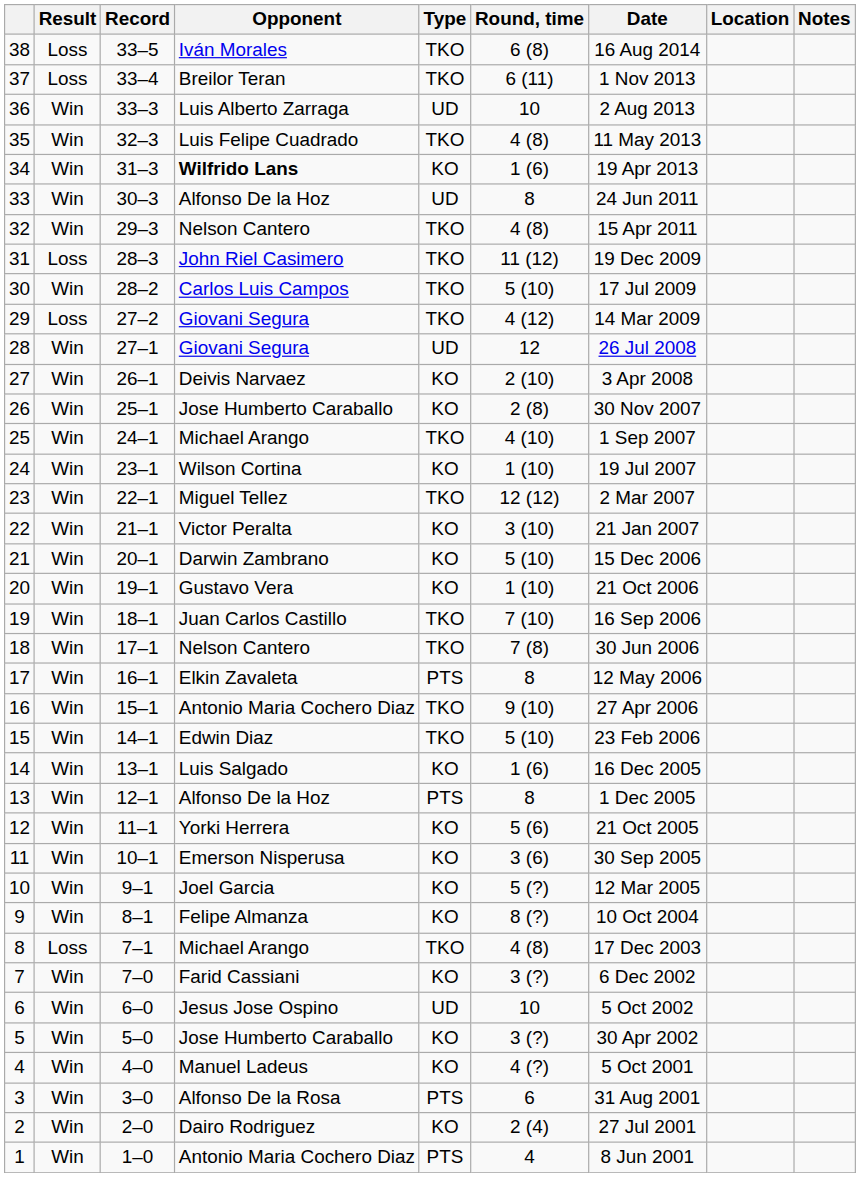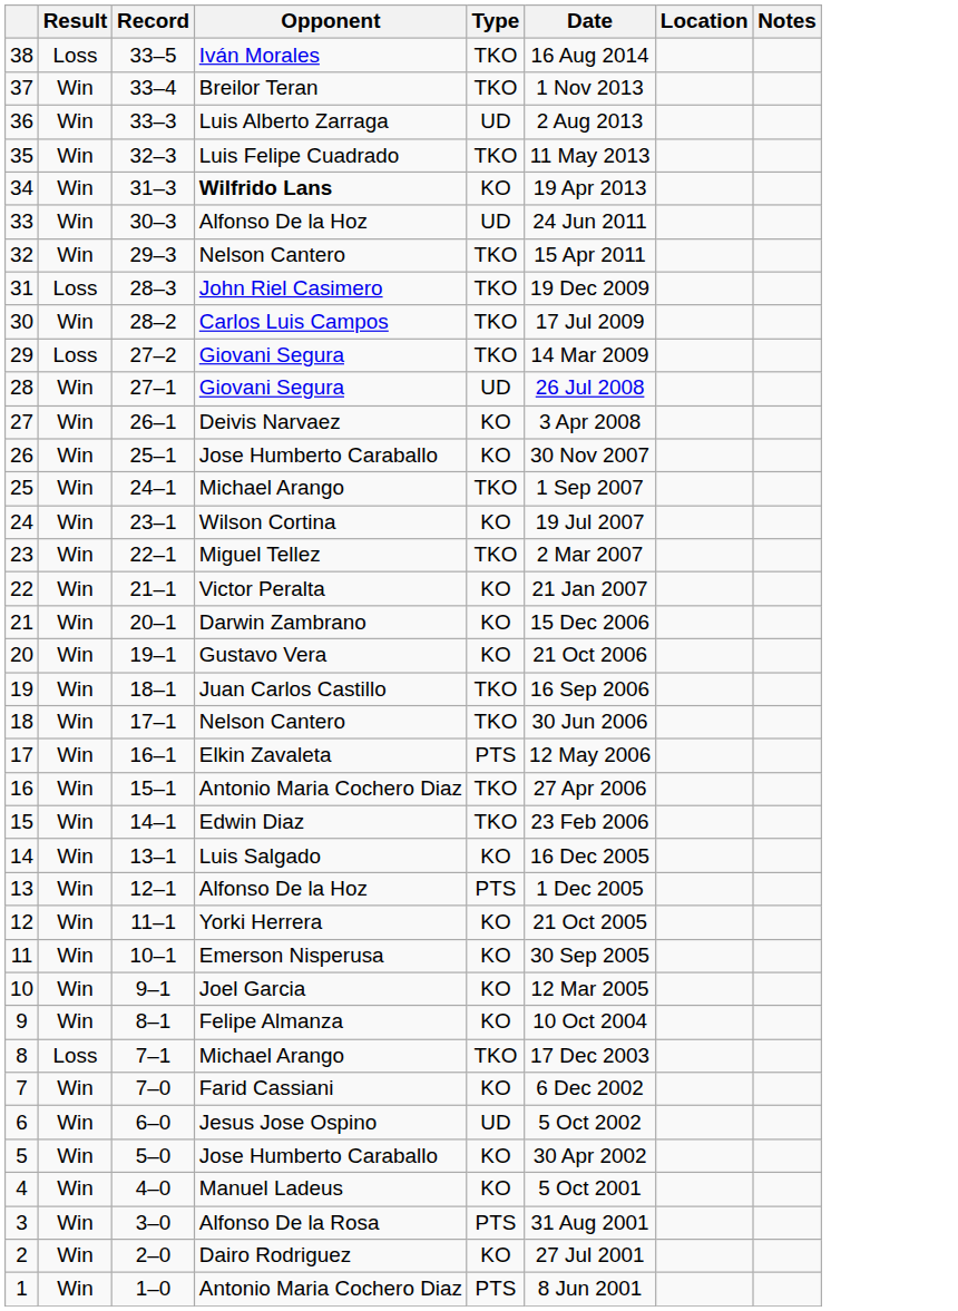 <table class=wikitable style=text-align:center>
 <tr>
 <th></th>
 <th>Result</th>
 <th>Record</th>
 <th>Opponent</th>
 <th>Type</th>
-<th>Round, time</th>
 <th>Date</th>
 <th>Location</th>
 <th>Notes</th>
 </tr>
 <tr>
 <td>38</td>
 <td>Loss</td>
 <td>33–5</td>
 <td align=left><a href='#'>Iván Morales</a></td>
 <td>TKO</td>
-<td>6 (8) </td>
 <td>16 Aug 2014</td>
 <td align=left></td>
 <td align=left></td>
 </tr>
 <tr>
 <td>37</td>
-<td>Loss</td>
+<td>Win</td>
 <td>33–4</td>
 <td align=left>Breilor Teran</td>
 <td>TKO</td>
-<td>6 (11)</td>
 <td>1 Nov 2013</td>
 <td align=left></td>
 <td align=left></td>
 </tr>
 <tr>
 <td>36</td>
 <td>Win</td>
 <td>33–3</td>
 <td align=left>Luis Alberto Zarraga</td>
 <td>UD</td>
-<td>10</td>
 <td>2 Aug 2013</td>
 <td align=left></td>
 <td align=left></td>
 </tr>
 <tr>
 <td>35</td>
 <td>Win</td>
 <td>32–3</td>
 <td align=left>Luis Felipe Cuadrado</td>
 <td>TKO</td>
-<td>4 (8) </td>
 <td>11 May 2013</td>
 <td align=left></td>
 <td align=left></td>
 </tr>
 <tr>
 <td>34</td>
 <td>Win</td>
 <td>31–3</td>
 <td align=left><strong>Wilfrido Lans</strong></td>
 <td>KO</td>
-<td>1 (6) </td>
 <td>19 Apr 2013</td>
 <td align=left></td>
 <td align=left></td>
 </tr>
 <tr>
 <td>33</td>
 <td>Win</td>
 <td>30–3</td>
 <td align=left>Alfonso De la Hoz</td>
 <td>UD</td>
-<td>8</td>
 <td>24 Jun 2011</td>
 <td align=left></td>
 <td align=left></td>
 </tr>
 <tr>
 <td>32</td>
 <td>Win</td>
 <td>29–3</td>
 <td align=left>Nelson Cantero</td>
 <td>TKO</td>
-<td>4 (8) </td>
 <td>15 Apr 2011</td>
 <td align=left></td>
 <td align=left></td>
 </tr>
 <tr>
 <td>31</td>
 <td>Loss</td>
 <td>28–3</td>
 <td align=left><a href='#'>John Riel Casimero</a></td>
 <td>TKO</td>
-<td>11 (12) </td>
 <td>19 Dec 2009</td>
 <td align=left></td>
 <td align=left></td>
 </tr>
 <tr>
 <td>30</td>
 <td>Win</td>
 <td>28–2</td>
 <td align=left><a href='#'>Carlos Luis Campos</a></td>
 <td>TKO</td>
-<td>5 (10) </td>
 <td>17 Jul 2009</td>
 <td align=left></td>
 <td align=left></td>
 </tr>
 <tr>
 <td>29</td>
 <td>Loss</td>
 <td>27–2</td>
 <td align=left><a href='#'>Giovani Segura</a></td>
 <td>TKO</td>
-<td>4 (12) </td>
 <td>14 Mar 2009</td>
 <td align=left></td>
 <td align=left></td>
 </tr>
 <tr>
 <td>28</td>
 <td>Win</td>
 <td>27–1</td>
 <td align=left><a href='#'>Giovani Segura</a></td>
 <td>UD</td>
-<td>12</td>
 <td><a href='#'>26 Jul 2008</a></td>
 <td align=left></td>
 <td align=left></td>
 </tr>
 <tr>
 <td>27</td>
 <td>Win</td>
 <td>26–1</td>
 <td align=left>Deivis Narvaez</td>
 <td>KO</td>
-<td>2 (10)</td>
 <td>3 Apr 2008</td>
 <td align=left></td>
 <td align=left></td>
 </tr>
 <tr>
 <td>26</td>
 <td>Win</td>
 <td>25–1</td>
 <td align=left>Jose Humberto Caraballo</td>
 <td>KO</td>
-<td>2 (8)</td>
 <td>30 Nov 2007</td>
 <td align=left></td>
 <td align=left></td>
 </tr>
 <tr>
 <td>25</td>
 <td>Win</td>
 <td>24–1</td>
 <td align=left>Michael Arango</td>
 <td>TKO</td>
-<td>4 (10)</td>
 <td>1 Sep 2007</td>
 <td align=left></td>
 <td align=left></td>
 </tr>
 <tr>
 <td>24</td>
 <td>Win</td>
 <td>23–1</td>
 <td align=left>Wilson Cortina</td>
 <td>KO</td>
-<td>1 (10)</td>
 <td>19 Jul 2007</td>
 <td align=left></td>
 <td align=left></td>
 </tr>
 <tr>
 <td>23</td>
 <td>Win</td>
 <td>22–1</td>
 <td align=left>Miguel Tellez</td>
 <td>TKO</td>
-<td>12 (12)</td>
 <td>2 Mar 2007</td>
 <td align=left></td>
 <td align=left></td>
 </tr>
 <tr>
 <td>22</td>
 <td>Win</td>
 <td>21–1</td>
 <td align=left>Victor Peralta</td>
 <td>KO</td>
-<td>3 (10)</td>
 <td>21 Jan 2007</td>
 <td align=left></td>
 <td align=left></td>
 </tr>
 <tr>
 <td>21</td>
 <td>Win</td>
 <td>20–1</td>
 <td align=left>Darwin Zambrano</td>
 <td>KO</td>
-<td>5 (10)</td>
 <td>15 Dec 2006</td>
 <td align=left></td>
 <td align=left></td>
 </tr>
 <tr>
 <td>20</td>
 <td>Win</td>
 <td>19–1</td>
 <td align=left>Gustavo Vera</td>
 <td>KO</td>
-<td>1 (10) </td>
 <td>21 Oct 2006</td>
 <td align=left></td>
 <td align=left></td>
 </tr>
 <tr>
 <td>19</td>
 <td>Win</td>
 <td>18–1</td>
 <td align=left>Juan Carlos Castillo</td>
 <td>TKO</td>
-<td>7 (10)</td>
 <td>16 Sep 2006</td>
 <td align=left></td>
 <td align=left></td>
 </tr>
 <tr>
 <td>18</td>
 <td>Win</td>
 <td>17–1</td>
 <td align=left>Nelson Cantero</td>
 <td>TKO</td>
-<td>7 (8)</td>
 <td>30 Jun 2006</td>
 <td align=left></td>
 <td align=left></td>
 </tr>
 <tr>
 <td>17</td>
 <td>Win</td>
 <td>16–1</td>
 <td align=left>Elkin Zavaleta</td>
 <td>PTS</td>
-<td>8</td>
 <td>12 May 2006</td>
 <td align=left></td>
 <td align=left></td>
 </tr>
 <tr>
 <td>16</td>
 <td>Win</td>
 <td>15–1</td>
 <td align=left>Antonio Maria Cochero Diaz</td>
 <td>TKO</td>
-<td>9 (10)</td>
 <td>27 Apr 2006</td>
 <td align=left></td>
 <td align=left></td>
 </tr>
 <tr>
 <td>15</td>
 <td>Win</td>
 <td>14–1</td>
 <td align=left>Edwin Diaz</td>
 <td>TKO</td>
-<td>5 (10)</td>
 <td>23 Feb 2006</td>
 <td align=left></td>
 <td align=left></td>
 </tr>
 <tr>
 <td>14</td>
 <td>Win</td>
 <td>13–1</td>
 <td align=left>Luis Salgado</td>
 <td>KO</td>
-<td>1 (6)</td>
 <td>16 Dec 2005</td>
 <td align=left></td>
 <td align=left></td>
 </tr>
 <tr>
 <td>13</td>
 <td>Win</td>
 <td>12–1</td>
 <td align=left>Alfonso De la Hoz</td>
 <td>PTS</td>
-<td>8</td>
 <td>1 Dec 2005</td>
 <td align=left></td>
 <td align=left></td>
 </tr>
 <tr>
 <td>12</td>
 <td>Win</td>
 <td>11–1</td>
 <td align=left>Yorki Herrera</td>
 <td>KO</td>
-<td>5 (6)</td>
 <td>21 Oct 2005</td>
 <td align=left></td>
 <td align=left></td>
 </tr>
 <tr>
 <td>11</td>
 <td>Win</td>
 <td>10–1</td>
 <td align=left>Emerson Nisperusa</td>
 <td>KO</td>
-<td>3 (6)</td>
 <td>30 Sep 2005</td>
 <td align=left></td>
 <td align=left></td>
 </tr>
 <tr>
 <td>10</td>
 <td>Win</td>
 <td>9–1</td>
 <td align=left>Joel Garcia</td>
 <td>KO</td>
-<td>5 (?)</td>
 <td>12 Mar 2005</td>
 <td align=left></td>
 <td align=left></td>
 </tr>
 <tr>
 <td>9</td>
 <td>Win</td>
 <td>8–1</td>
 <td align=left>Felipe Almanza</td>
 <td>KO</td>
-<td>8 (?)</td>
 <td>10 Oct 2004</td>
 <td align=left></td>
 <td align=left></td>
 </tr>
 <tr>
 <td>8</td>
 <td>Loss</td>
 <td>7–1</td>
 <td align=left>Michael Arango</td>
 <td>TKO</td>
-<td>4 (8)</td>
 <td>17 Dec 2003</td>
 <td align=left></td>
 <td align=left></td>
 </tr>
 <tr>
 <td>7</td>
 <td>Win</td>
 <td>7–0</td>
 <td align=left>Farid Cassiani</td>
 <td>KO</td>
-<td>3 (?)</td>
 <td>6 Dec 2002</td>
 <td align=left></td>
 <td align=left></td>
 </tr>
 <tr>
 <td>6</td>
 <td>Win</td>
 <td>6–0</td>
 <td align=left>Jesus Jose Ospino</td>
 <td>UD</td>
-<td>10</td>
 <td>5 Oct 2002</td>
 <td align=left></td>
 <td align=left></td>
 </tr>
 <tr>
 <td>5</td>
 <td>Win</td>
 <td>5–0</td>
 <td align=left>Jose Humberto Caraballo</td>
 <td>KO</td>
-<td>3 (?)</td>
 <td>30 Apr 2002</td>
 <td align=left></td>
 <td align=left></td>
 </tr>
 <tr>
 <td>4</td>
 <td>Win</td>
 <td>4–0</td>
 <td align=left>Manuel Ladeus</td>
 <td>KO</td>
-<td>4 (?)</td>
 <td>5 Oct 2001</td>
 <td align=left></td>
 <td align=left></td>
 </tr>
 <tr>
 <td>3</td>
 <td>Win</td>
 <td>3–0</td>
 <td align=left>Alfonso De la Rosa</td>
 <td>PTS</td>
-<td>6</td>
 <td>31 Aug 2001</td>
 <td align=left></td>
 <td align=left></td>
 </tr>
 <tr>
 <td>2</td>
 <td>Win</td>
 <td>2–0</td>
 <td align=left>Dairo Rodriguez</td>
 <td>KO</td>
-<td>2 (4)</td>
 <td>27 Jul 2001</td>
 <td align=left></td>
 <td align=left></td>
 </tr>
 <tr>
 <td>1</td>
 <td>Win</td>
 <td>1–0</td>
 <td align=left>Antonio Maria Cochero Diaz</td>
 <td>PTS</td>
-<td>4</td>
 <td>8 Jun 2001</td>
 <td align=left></td>
 <td align=left></td>
 </tr>
 </table>
